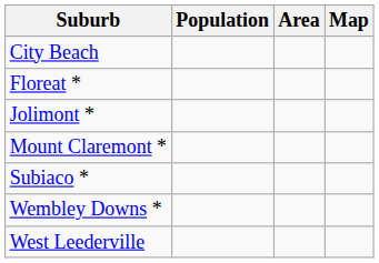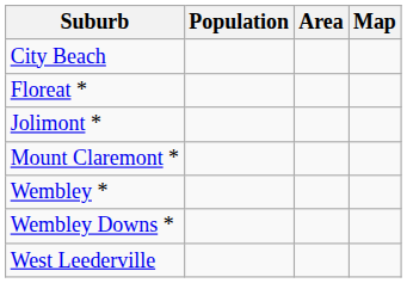 <table class="wikitable sortable">
 <tr>
 <th>Suburb</th>
 <th data-sort-type=number>Population</th>
 <th data-sort-type=number>Area</th>
 <th>Map</th>
 </tr>
 <tr>
 <td><a href='#'>City Beach</a></td>
 <td></td>
 <td></td>
 <td></td>
 </tr>
 <tr>
 <td><a href='#'>Floreat</a> *</td>
 <td></td>
 <td></td>
 <td></td>
 </tr>
 <tr>
 <td><a href='#'>Jolimont</a> *</td>
 <td></td>
 <td></td>
 <td></td>
 </tr>
 <tr>
 <td><a href='#'>Mount Claremont</a> *</td>
 <td></td>
 <td></td>
 <td></td>
 </tr>
 <tr>
-<td><a href='#'>Subiaco</a> *</td>
+<td><a href='#'>Wembley</a> *</td>
 <td></td>
 <td></td>
 <td></td>
 </tr>
 <tr>
 <td><a href='#'>Wembley Downs</a> *</td>
 <td></td>
 <td></td>
 <td></td>
 </tr>
 <tr>
 <td><a href='#'>West Leederville</a></td>
 <td></td>
 <td></td>
 <td></td>
 </tr>
 </table>
